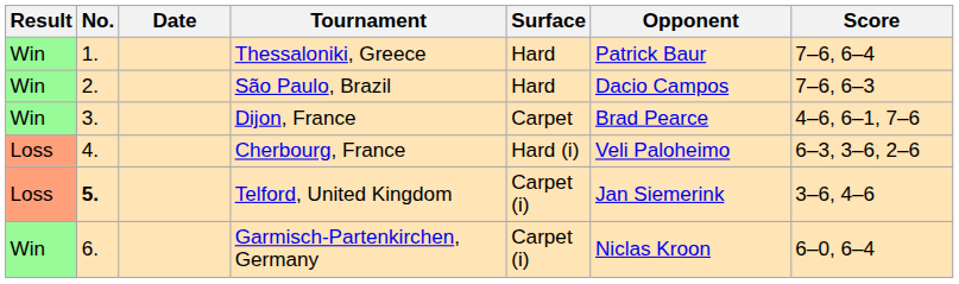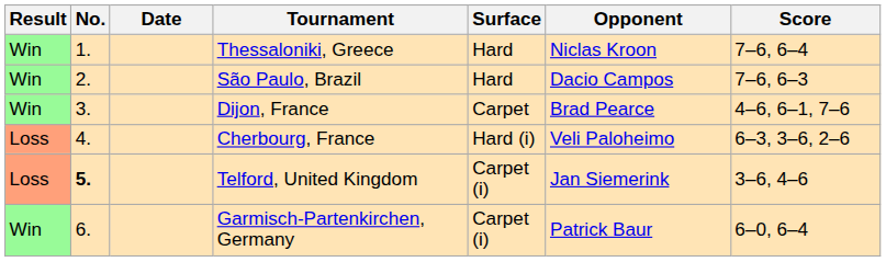 <table class="sortable wikitable">
 <tr>
 <th style="width:40px">Result</th>
 <th style="width:20px">No.</th>
 <th style="width:80px">Date</th>
 <th style="width:210px">Tournament</th>
 <th style="width:50px">Surface</th>
 <th style="width:150px">Opponent</th>
 <th style="width:120px" class="unsortable">Score</th>
 </tr>
 <tr bgcolor=moccasin>
 <td style="background:#98fb98;">Win</td>
 <td>1.</td>
 <td></td>
 <td><a href='#'>Thessaloniki</a>, Greece</td>
 <td>Hard</td>
-<td> <a href='#'>Patrick Baur</a></td>
+<td> <a href='#'>Niclas Kroon</a></td>
 <td>7–6, 6–4</td>
 </tr>
 <tr bgcolor=moccasin>
 <td style="background:#98fb98;">Win</td>
 <td>2.</td>
 <td></td>
 <td><a href='#'>São Paulo</a>, Brazil</td>
 <td>Hard</td>
 <td> <a href='#'>Dacio Campos</a></td>
 <td>7–6, 6–3</td>
 </tr>
 <tr bgcolor=moccasin>
 <td style="background:#98fb98;">Win</td>
 <td>3.</td>
 <td></td>
 <td><a href='#'>Dijon</a>, France</td>
 <td>Carpet</td>
 <td> <a href='#'>Brad Pearce</a></td>
 <td>4–6, 6–1, 7–6</td>
 </tr>
 <tr bgcolor=moccasin>
 <td style="background:#ffa07a;">Loss</td>
 <td>4.</td>
 <td></td>
 <td><a href='#'>Cherbourg</a>, France</td>
 <td>Hard (i)</td>
 <td> <a href='#'>Veli Paloheimo</a></td>
 <td>6–3, 3–6, 2–6</td>
 </tr>
 <tr bgcolor=moccasin>
 <td style="background:#ffa07a;">Loss</td>
 <td><strong>5.</strong></td>
 <td></td>
 <td><a href='#'>Telford</a>, United Kingdom</td>
 <td>Carpet (i)</td>
 <td> <a href='#'>Jan Siemerink</a></td>
 <td>3–6, 4–6</td>
 </tr>
 <tr bgcolor=moccasin>
 <td style="background:#98fb98;">Win</td>
 <td>6.</td>
 <td></td>
 <td><a href='#'>Garmisch-Partenkirchen</a>, Germany</td>
 <td>Carpet (i)</td>
-<td> <a href='#'>Niclas Kroon</a></td>
+<td> <a href='#'>Patrick Baur</a></td>
 <td>6–0, 6–4</td>
 </tr>
 </table>
